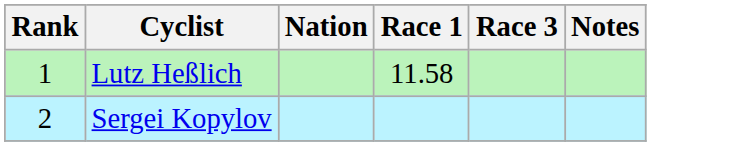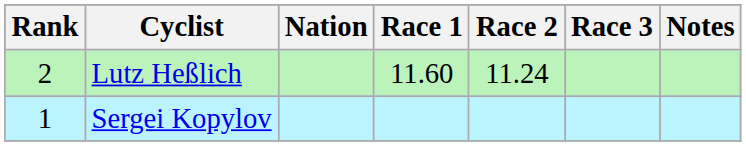 <table class="wikitable sortable" style="text-align:center;">
 <tr>
 <th>Rank</th>
 <th>Cyclist</th>
 <th>Nation</th>
 <th>Race 1</th>
+<th>Race 2</th>
 <th>Race 3</th>
 <th>Notes</th>
 </tr>
 <tr bgcolor=bbf3bb>
-<td>1</td>
+<td>2</td>
 <td align=left><a href='#'>Lutz Heßlich</a></td>
 <td align=left></td>
-<td>11.58</td>
+<td>11.60</td>
+<td>11.24</td>
 <td></td>
 <td></td>
 </tr>
 <tr bgcolor=bbf3ff>
-<td>2</td>
+<td>1</td>
 <td align=left><a href='#'>Sergei Kopylov</a></td>
 <td align=left></td>
 <td></td>
 <td></td>
 <td></td>
+<td></td>
 </tr>
 </table>
